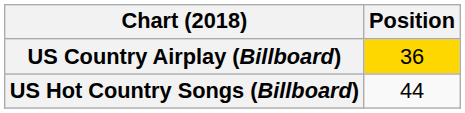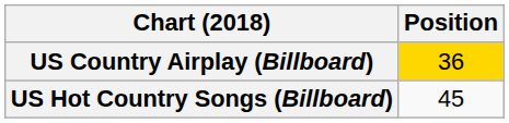 <table class="wikitable sortable plainrowheaders" style="text-align:center">
 <tr>
 <th scope="col">Chart (2018)</th>
 <th scope="col">Position</th>
 </tr>
 <tr>
 <th scope="row">US Country Airplay (<em>Billboard</em>)</th>
 <td style="background: gold;">36</td>
 </tr>
 <tr>
 <th scope="row">US Hot Country Songs (<em>Billboard</em>)</th>
-<td>44</td>
+<td>45</td>
 </tr>
 </table>
